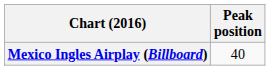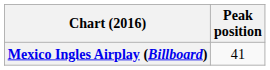 <table class="wikitable plainrowheaders">
 <tr>
 <th scope="col">Chart (2016)</th>
 <th scope="col">Peak<br>position</th>
 </tr>
 <tr>
 <th scope="row"><a href='#'>Mexico Ingles Airplay</a> (<em><a href='#'>Billboard</a></em>)</th>
-<td align="center">40</td>
+<td align="center">41</td>
 </tr>
 </table>
